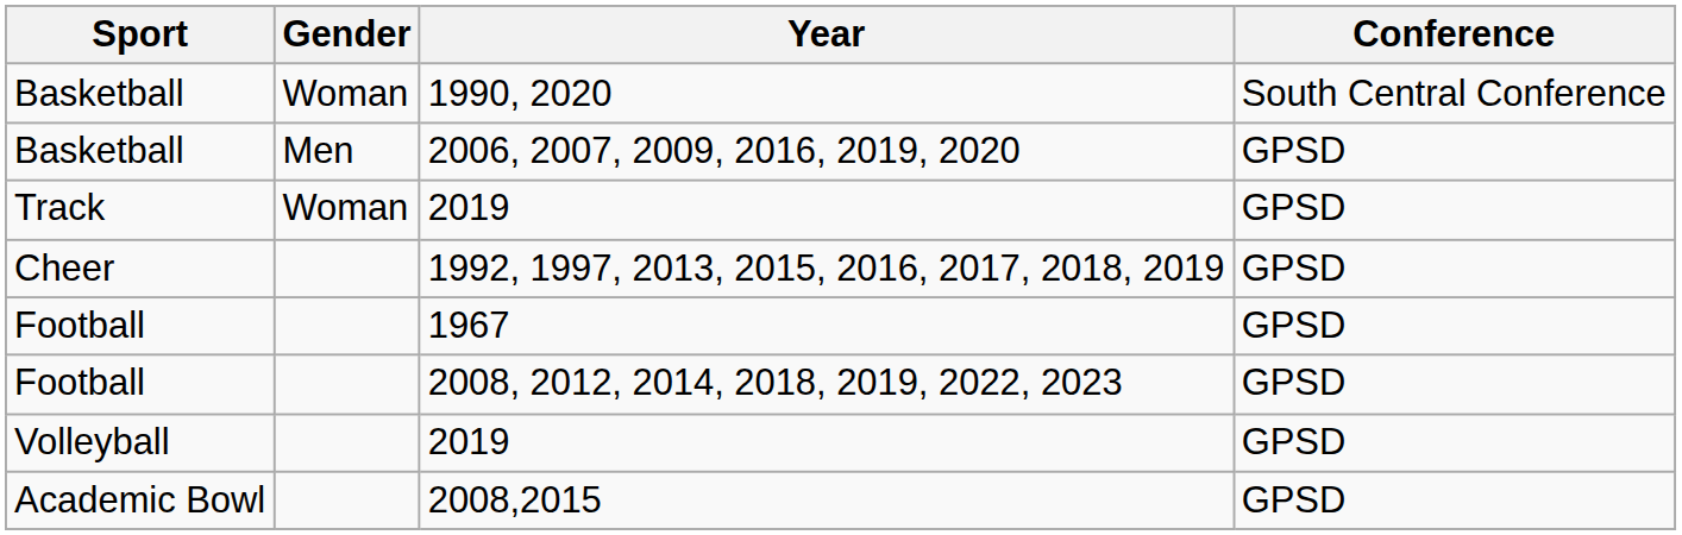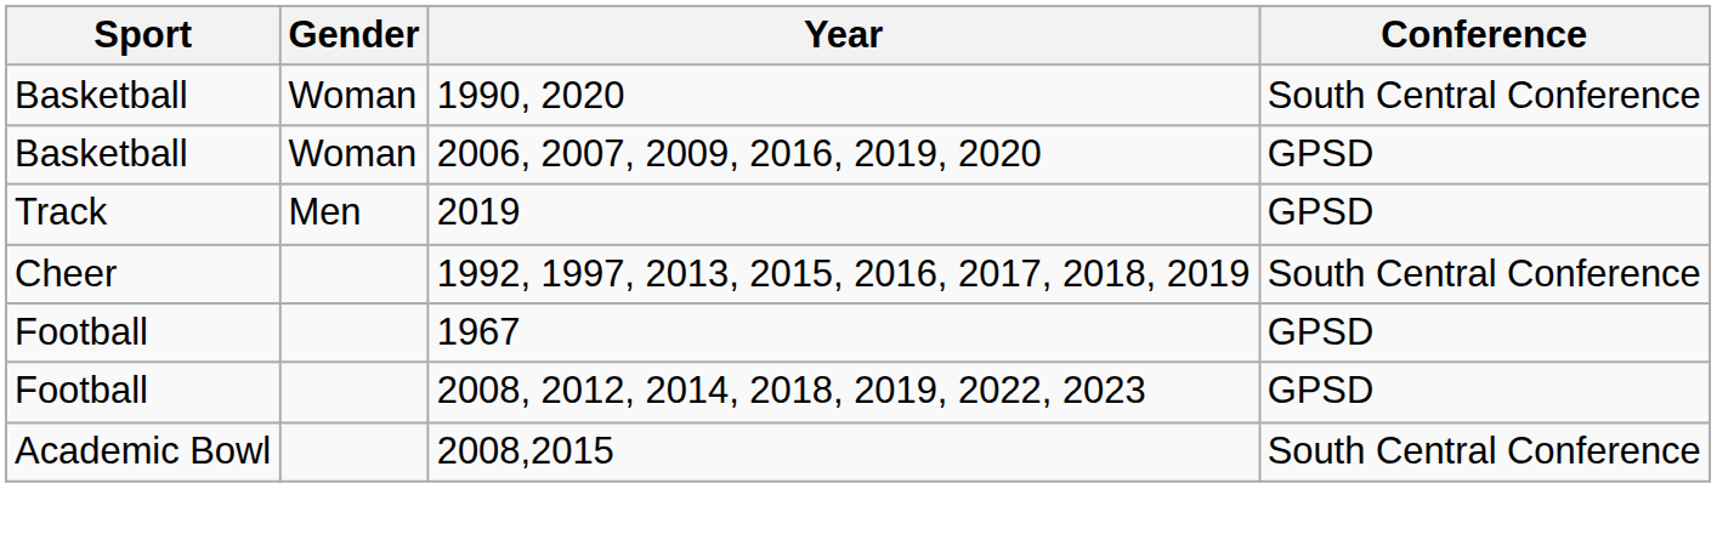 <table class="wikitable sortable">
 <tr>
 <th>Sport</th>
 <th>Gender</th>
 <th>Year</th>
 <th>Conference</th>
 </tr>
 <tr>
 <td>Basketball</td>
 <td>Woman</td>
 <td>1990, 2020</td>
 <td>South Central Conference</td>
 </tr>
 <tr>
 <td>Basketball</td>
-<td>Men</td>
+<td>Woman</td>
 <td>2006, 2007, 2009, 2016, 2019, 2020</td>
 <td>GPSD</td>
 </tr>
 <tr>
 <td>Track</td>
-<td>Woman</td>
+<td>Men</td>
 <td>2019</td>
 <td>GPSD</td>
 </tr>
 <tr>
 <td>Cheer</td>
 <td></td>
 <td>1992, 1997, 2013, 2015, 2016, 2017, 2018, 2019</td>
-<td>GPSD</td>
+<td>South Central Conference</td>
 </tr>
 <tr>
 <td>Football</td>
 <td></td>
 <td>1967</td>
 <td>GPSD</td>
 </tr>
 <tr>
 <td>Football</td>
 <td></td>
 <td>2008, 2012, 2014, 2018, 2019, 2022, 2023</td>
 <td>GPSD</td>
 </tr>
 <tr>
-<td>Volleyball</td>
-<td></td>
-<td>2019</td>
-<td>GPSD</td>
-</tr>
-<tr>
 <td>Academic Bowl</td>
 <td></td>
 <td>2008,2015</td>
-<td>GPSD</td>
+<td>South Central Conference</td>
 </tr>
 </table>
